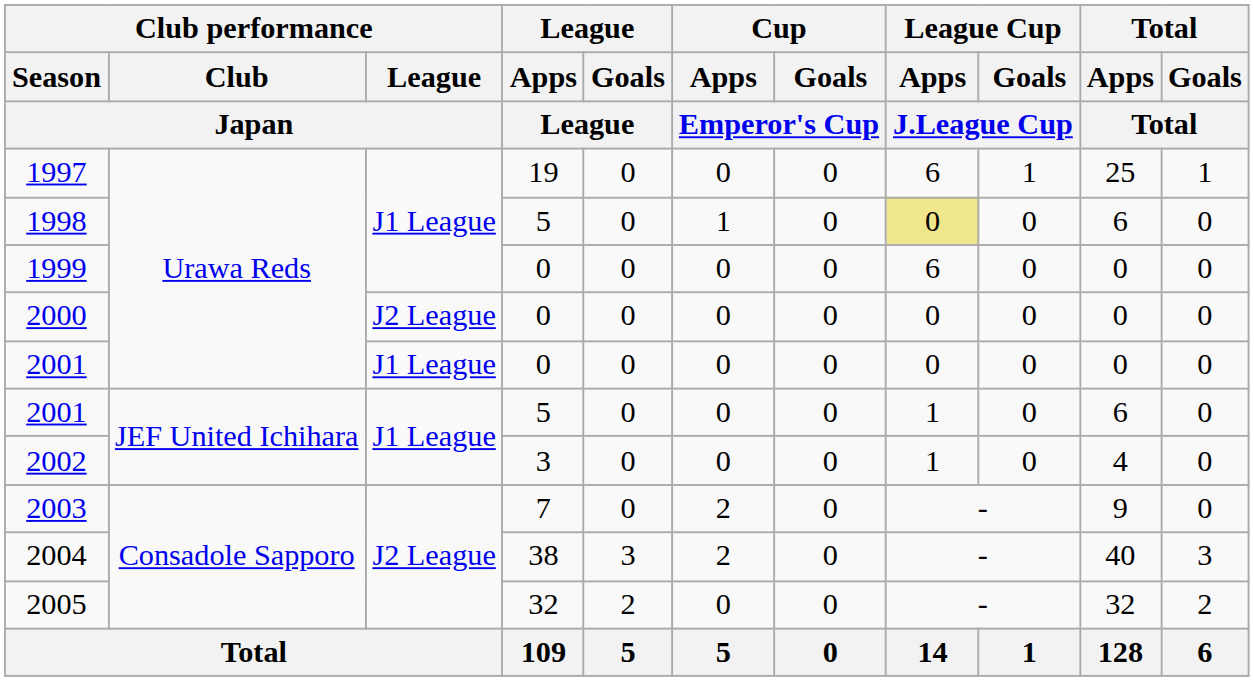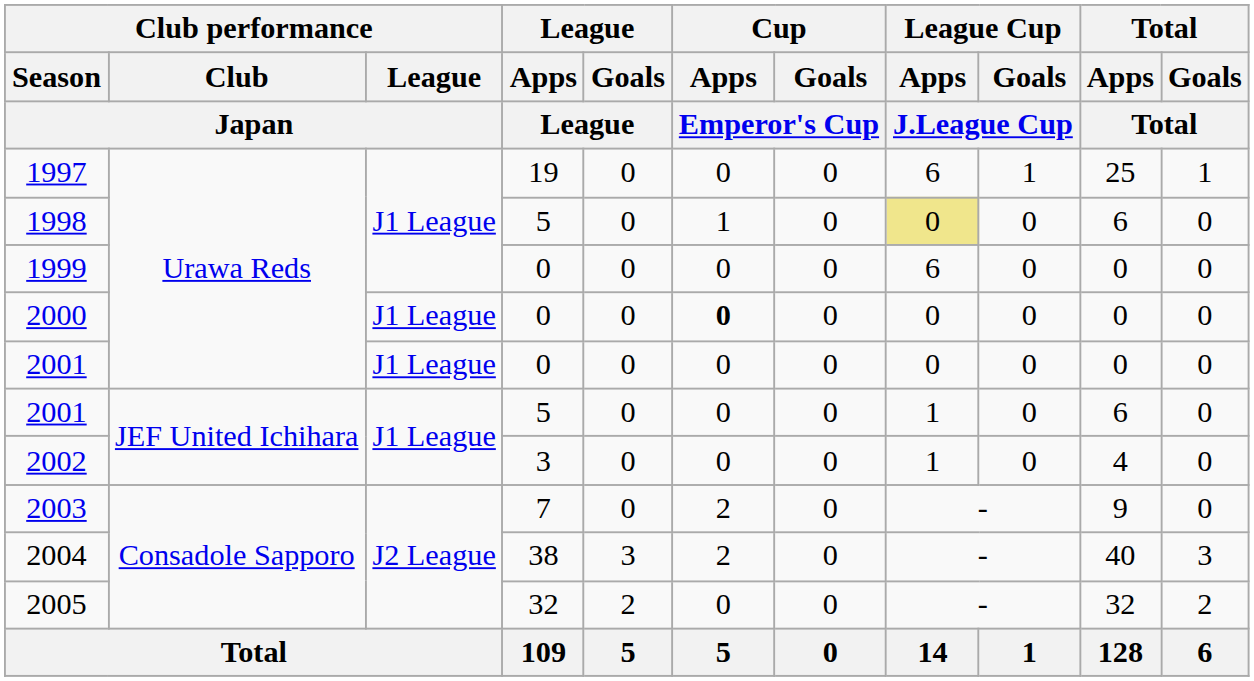 <table class="wikitable" style="text-align:center;">
 <tr>
 <th colspan=3>Club performance</th>
 <th colspan=2>League</th>
 <th colspan=2>Cup</th>
 <th colspan=2>League Cup</th>
 <th colspan=2>Total</th>
 </tr>
 <tr>
 <th>Season</th>
 <th>Club</th>
 <th>League</th>
 <th>Apps</th>
 <th>Goals</th>
 <th>Apps</th>
 <th>Goals</th>
 <th>Apps</th>
 <th>Goals</th>
 <th>Apps</th>
 <th>Goals</th>
 </tr>
 <tr>
 <th colspan=3>Japan</th>
 <th colspan=2>League</th>
 <th colspan=2><a href='#'>Emperor's Cup</a></th>
 <th colspan=2><a href='#'>J.League Cup</a></th>
 <th colspan=2>Total</th>
 </tr>
 <tr>
 <td><a href='#'>1997</a></td>
 <td rowspan="5"><a href='#'>Urawa Reds</a></td>
 <td rowspan="3"><a href='#'>J1 League</a></td>
 <td>19</td>
 <td>0</td>
 <td>0</td>
 <td>0</td>
 <td>6</td>
 <td>1</td>
 <td>25</td>
 <td>1</td>
 </tr>
 <tr>
 <td><a href='#'>1998</a></td>
 <td>5</td>
 <td>0</td>
 <td>1</td>
 <td>0</td>
 <td style="background: khaki;">0</td>
 <td>0</td>
 <td>6</td>
 <td>0</td>
 </tr>
 <tr>
 <td><a href='#'>1999</a></td>
 <td>0</td>
 <td>0</td>
 <td>0</td>
 <td>0</td>
 <td>6</td>
 <td>0</td>
 <td>0</td>
 <td>0</td>
 </tr>
 <tr>
 <td><a href='#'>2000</a></td>
-<td><a href='#'>J2 League</a></td>
+<td><a href='#'>J1 League</a></td>
 <td>0</td>
 <td>0</td>
-<td>0</td>
+<td><strong>0</strong></td>
 <td>0</td>
 <td>0</td>
 <td>0</td>
 <td>0</td>
 <td>0</td>
 </tr>
 <tr>
 <td><a href='#'>2001</a></td>
 <td><a href='#'>J1 League</a></td>
 <td>0</td>
 <td>0</td>
 <td>0</td>
 <td>0</td>
 <td>0</td>
 <td>0</td>
 <td>0</td>
 <td>0</td>
 </tr>
 <tr>
 <td><a href='#'>2001</a></td>
 <td rowspan="2"><a href='#'>JEF United Ichihara</a></td>
 <td rowspan="2"><a href='#'>J1 League</a></td>
 <td>5</td>
 <td>0</td>
 <td>0</td>
 <td>0</td>
 <td>1</td>
 <td>0</td>
 <td>6</td>
 <td>0</td>
 </tr>
 <tr>
 <td><a href='#'>2002</a></td>
 <td>3</td>
 <td>0</td>
 <td>0</td>
 <td>0</td>
 <td>1</td>
 <td>0</td>
 <td>4</td>
 <td>0</td>
 </tr>
 <tr>
 <td><a href='#'>2003</a></td>
 <td rowspan="3"><a href='#'>Consadole Sapporo</a></td>
 <td rowspan="3"><a href='#'>J2 League</a></td>
 <td>7</td>
 <td>0</td>
 <td>2</td>
 <td>0</td>
 <td colspan="2">-</td>
 <td>9</td>
 <td>0</td>
 </tr>
 <tr>
 <td>2004</td>
 <td>38</td>
 <td>3</td>
 <td>2</td>
 <td>0</td>
 <td colspan="2">-</td>
 <td>40</td>
 <td>3</td>
 </tr>
 <tr>
 <td>2005</td>
 <td>32</td>
 <td>2</td>
 <td>0</td>
 <td>0</td>
 <td colspan="2">-</td>
 <td>32</td>
 <td>2</td>
 </tr>
 <tr>
 <th colspan=3>Total</th>
 <th>109</th>
 <th>5</th>
 <th>5</th>
 <th>0</th>
 <th>14</th>
 <th>1</th>
 <th>128</th>
 <th>6</th>
 </tr>
 </table>
